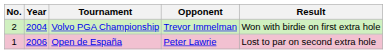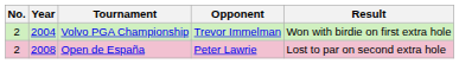 <table class="wikitable" style="font-size:95%;">
 <tr>
 <th>No.</th>
 <th>Year</th>
 <th>Tournament</th>
 <th>Opponent</th>
 <th>Result</th>
 </tr>
 <tr style="background:#D0F0C0;">
 <td align=center>2</td>
 <td><a href='#'>2004</a></td>
 <td><a href='#'>Volvo PGA Championship</a></td>
 <td> <a href='#'>Trevor Immelman</a></td>
 <td>Won with birdie on first extra hole</td>
 </tr>
 <tr style="background:#F2C1D1;">
-<td align=center>1</td>
-<td><a href='#'>2006</a></td>
+<td align=center>2</td>
+<td><a href='#'>2008</a></td>
 <td><a href='#'>Open de España</a></td>
 <td> <a href='#'>Peter Lawrie</a></td>
 <td>Lost to par on second extra hole</td>
 </tr>
 </table>
